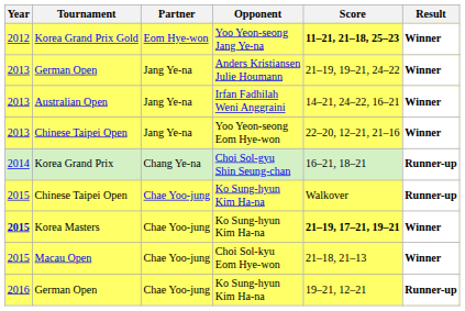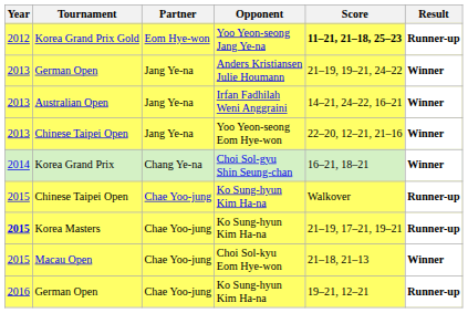 <table class="sortable wikitable" style="font-size: 90%;">
 <tr>
 <th>Year</th>
 <th>Tournament</th>
 <th>Partner</th>
 <th>Opponent</th>
 <th>Score</th>
 <th>Result</th>
 </tr>
 <tr style="background:#FFFF67">
 <td align="center"><a href='#'>2012</a></td>
 <td align="left"><a href='#'>Korea Grand Prix Gold</a></td>
 <td align="left"> <a href='#'>Eom Hye-won</a></td>
 <td align="left"> <a href='#'>Yoo Yeon-seong</a> <br>  <a href='#'>Jang Ye-na</a></td>
 <td align="left"><strong>11–21, 21–18, 25–23</strong></td>
-<td style="text-align:left; background:white"> <strong>Winner</strong></td>
+<td style="text-align:left; background:white"> <strong>Runner-up</strong></td>
 </tr>
 <tr style="background:#FFFF67">
 <td align="center"><a href='#'>2013</a></td>
 <td align="left"><a href='#'>German Open</a></td>
 <td align="left"> Jang Ye-na</td>
 <td align="left"> <a href='#'>Anders Kristiansen</a> <br>  <a href='#'>Julie Houmann</a></td>
 <td align="left">21–19, 19–21, 24–22</td>
 <td style="text-align:left; background:white"> <strong>Winner</strong></td>
 </tr>
 <tr style="background:#FFFF67">
 <td align="center"><a href='#'>2013</a></td>
 <td align="left"><a href='#'>Australian Open</a></td>
 <td align="left"> Jang Ye-na</td>
 <td align="left"> <a href='#'>Irfan Fadhilah</a> <br>  <a href='#'>Weni Anggraini</a></td>
 <td align="left">14–21, 24–22, 16–21</td>
 <td style="text-align:left; background:white"> <strong>Winner</strong></td>
 </tr>
 <tr style="background:#FFFF67">
 <td align="center"><a href='#'>2013</a></td>
 <td align="left"><a href='#'>Chinese Taipei Open</a></td>
 <td align="left"> Jang Ye-na</td>
 <td align="left"> Yoo Yeon-seong <br>  Eom Hye-won</td>
 <td align="left">22–20, 12–21, 21–16</td>
 <td style="text-align:left; background:white"> <strong>Winner</strong></td>
 </tr>
 <tr style="background:#D4F1C5">
 <td align="center"><a href='#'>2014</a></td>
 <td align="left">Korea Grand Prix</td>
 <td align="left"> Chang Ye-na</td>
 <td align="left"> <a href='#'>Choi Sol-gyu</a> <br>  <a href='#'>Shin Seung-chan</a></td>
 <td align="left">16–21, 18–21</td>
-<td style="text-align:left; background:white"> <strong>Runner-up</strong></td>
+<td style="text-align:left; background:white"> <strong>Winner</strong></td>
 </tr>
 <tr style="background:#FFFF67">
 <td align="center"><a href='#'>2015</a></td>
 <td align="left">Chinese Taipei Open</td>
 <td align="left"> <a href='#'>Chae Yoo-jung</a></td>
 <td align="left"> <a href='#'>Ko Sung-hyun</a> <br>  <a href='#'>Kim Ha-na</a></td>
 <td align="left">Walkover</td>
 <td style="text-align:left; background:white"> <strong>Runner-up</strong></td>
 </tr>
 <tr style="background:#FFFF67">
 <td align="center"><strong><a href='#'>2015</a></strong></td>
 <td align="left">Korea Masters</td>
 <td align="left"> Chae Yoo-jung</td>
 <td align="left"> Ko Sung-hyun <br>  Kim Ha-na</td>
-<td align="left"><strong>21–19, 17–21, 19–21</strong></td>
-<td style="text-align:left; background:white"> <strong>Winner</strong></td>
+<td align="left">21–19, 17–21, 19–21</td>
+<td style="text-align:left; background:white"> <strong>Runner-up</strong></td>
 </tr>
 <tr style="background:#FFFF67">
 <td align="center"><a href='#'>2015</a></td>
 <td align="left"><a href='#'>Macau Open</a></td>
 <td align="left"> Chae Yoo-jung</td>
 <td align="left"> Choi Sol-kyu <br>  Eom Hye-won</td>
 <td align="left">21–18, 21–13</td>
 <td style="text-align:left; background:white"> <strong>Winner</strong></td>
 </tr>
 <tr style="background:#FFFF67">
 <td align="center"><a href='#'>2016</a></td>
 <td align="left">German Open</td>
 <td align="left"> Chae Yoo-jung</td>
 <td align="left"> Ko Sung-hyun <br>  Kim Ha-na</td>
 <td align="left">19–21, 12–21</td>
 <td style="text-align:left; background:white"> <strong>Runner-up</strong></td>
 </tr>
 </table>
